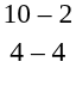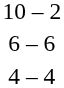 <table style="text-align:center">
 <tr>
 <th width=200></th>
 <th width=100></th>
 <th width=200></th>
 </tr>
 <tr>
 <td align=right><strong></strong></td>
 <td>10 – 2</td>
 <td align=left></td>
 </tr>
 <tr>
 <td align=right><strong></strong></td>
+<td>6 – 6</td>
+<td align=left><strong></strong></td>
+</tr>
+<tr>
+<td align=right><strong></strong></td>
 <td>4 – 4</td>
 <td align=left><strong></strong></td>
 </tr>
 </table>
